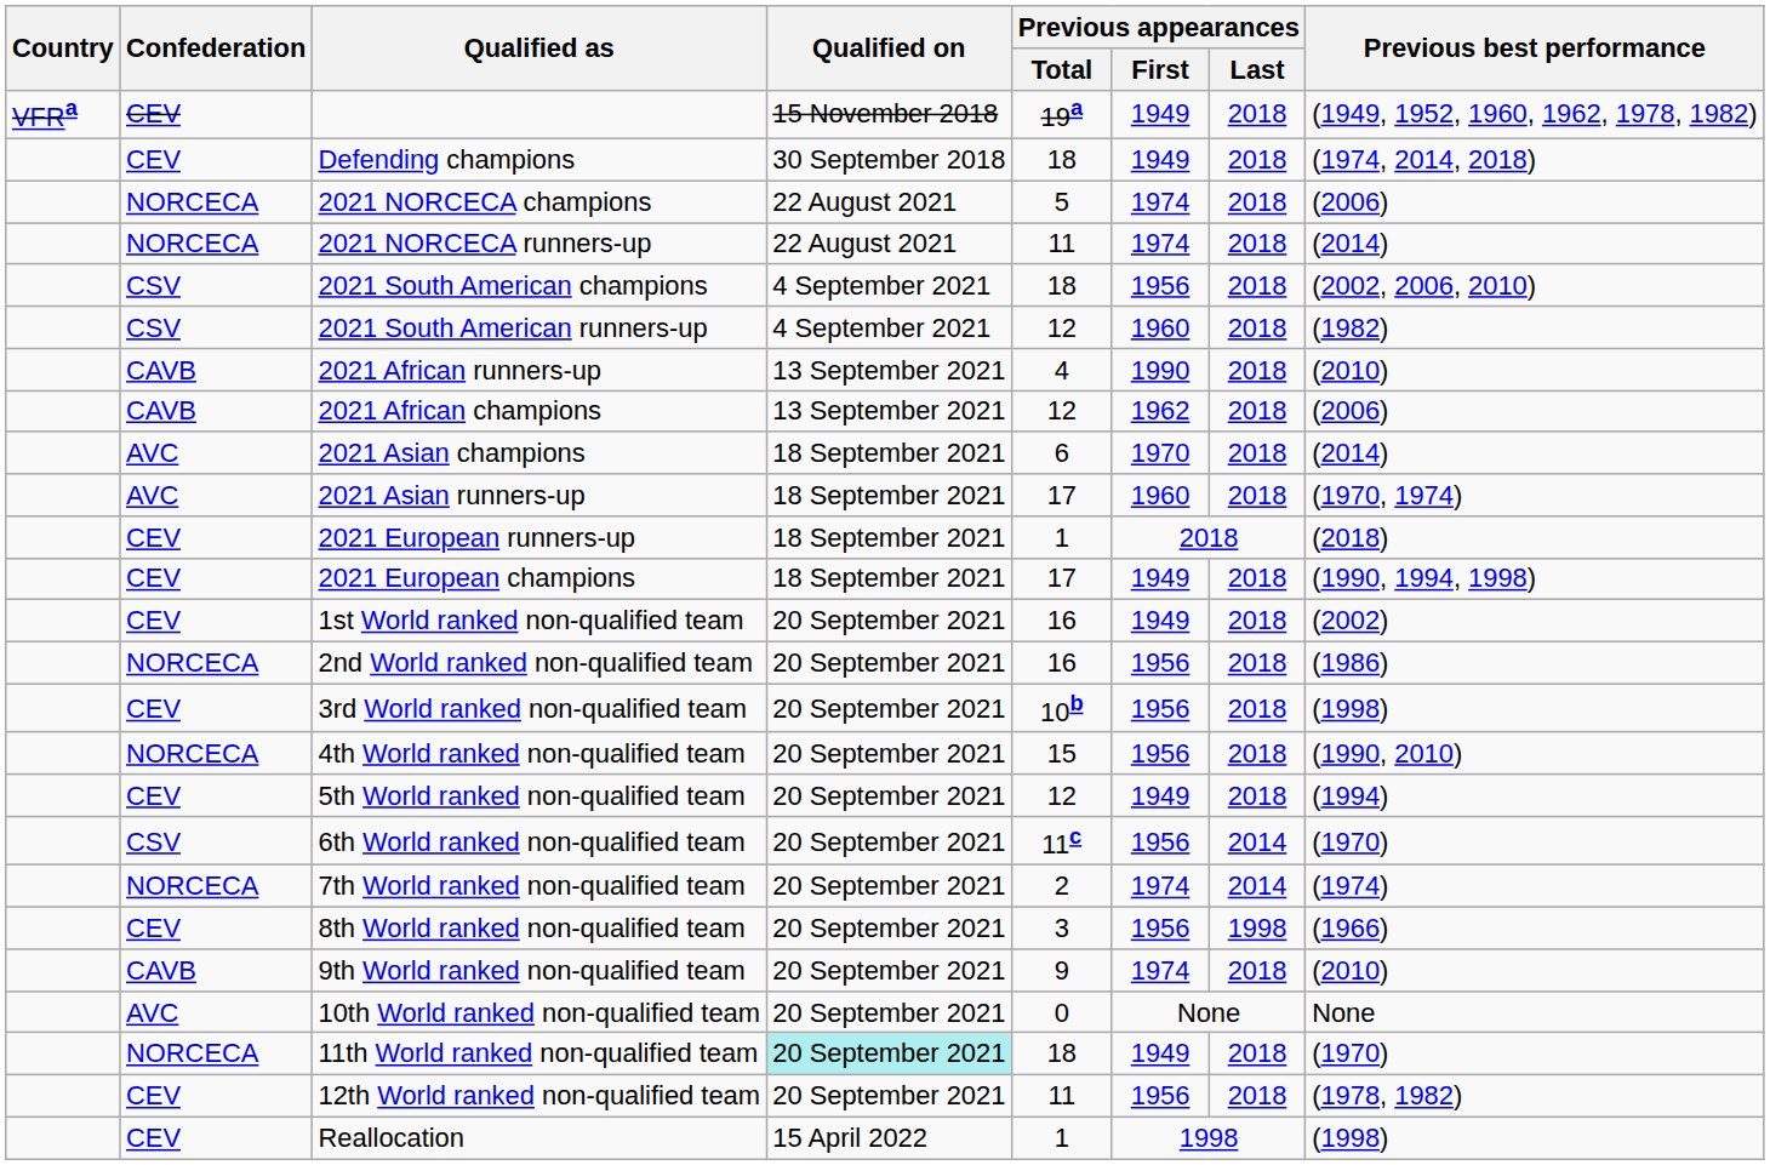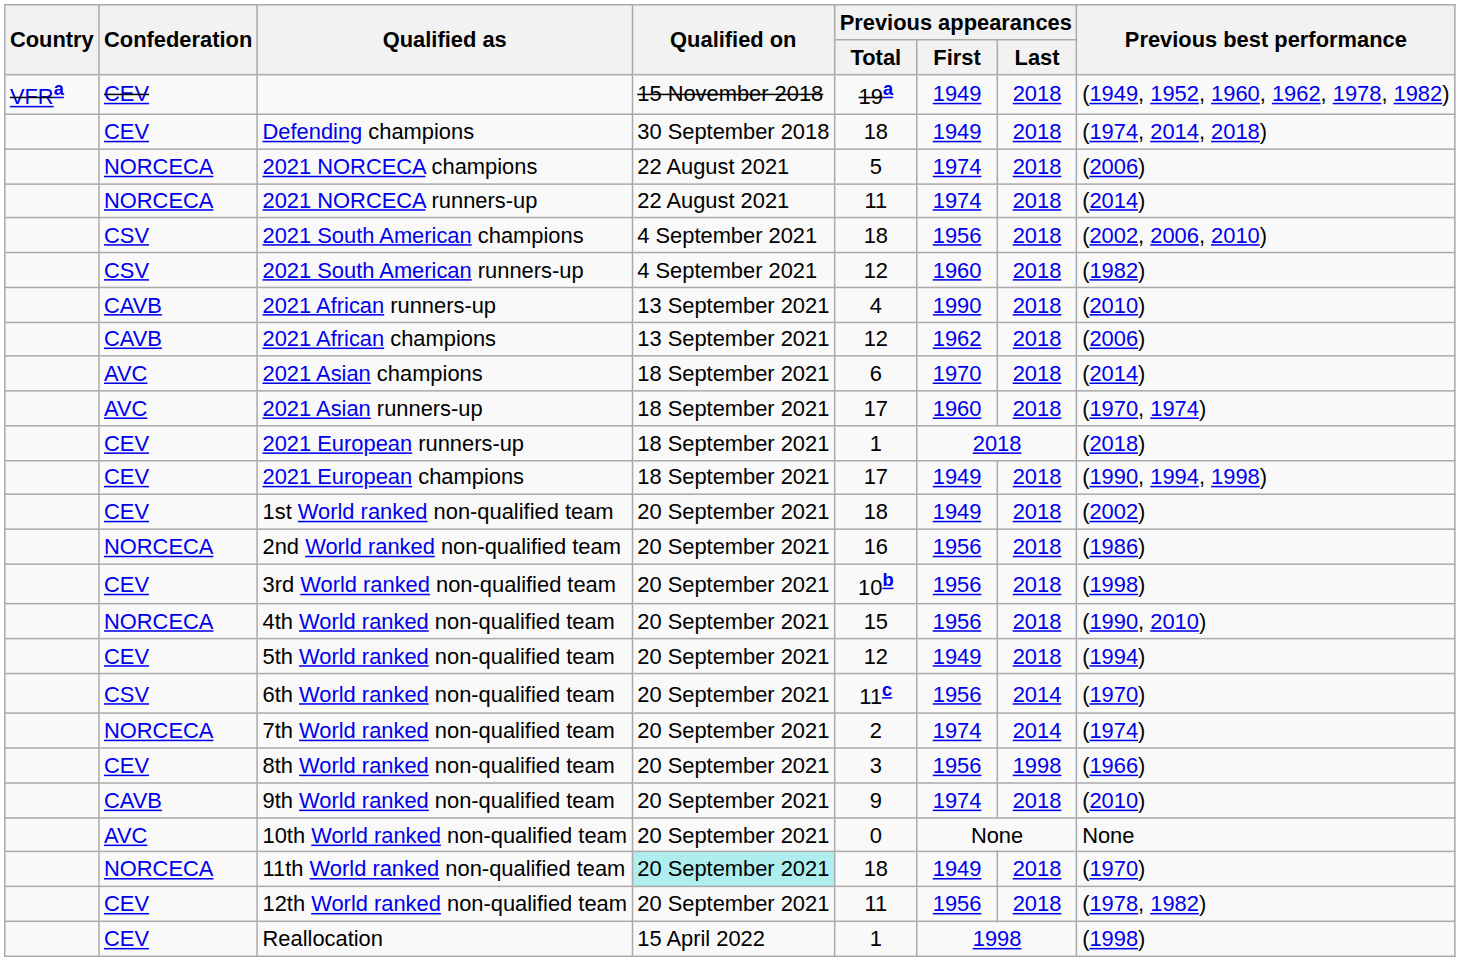 <table class="wikitable sortable" style="font-size:90%">
 <tr>
 <th rowspan=2>Country</th>
 <th rowspan=2>Confederation</th>
 <th rowspan=2>Qualified as</th>
 <th rowspan=2>Qualified on</th>
 <th colspan=3>Previous appearances</th>
 <th rowspan=2>Previous best performance</th>
 </tr>
 <tr>
 <th>Total</th>
 <th>First</th>
 <th>Last</th>
 </tr>
 <tr>
 <td> <s><a href='#'>VFR</a></s><sup><strong><a href='#'>a</a></strong></sup></td>
 <td><s><a href='#'>CEV</a></s></td>
 <td> </td>
 <td> <s>15 November 2018</s></td>
 <td style="text-align:center"><s>19</s><sup><strong><a href='#'>a</a></strong></sup></td>
 <td style="text-align:center"><a href='#'>1949</a></td>
 <td style="text-align:center"><a href='#'>2018</a></td>
 <td> (<a href='#'>1949</a>, <a href='#'>1952</a>, <a href='#'>1960</a>, <a href='#'>1962</a>, <a href='#'>1978</a>, <a href='#'>1982</a>)</td>
 </tr>
 <tr>
 <td></td>
 <td><a href='#'>CEV</a></td>
 <td> <a href='#'>Defending</a> champions</td>
 <td> 30 September 2018</td>
 <td style="text-align:center">18</td>
 <td style="text-align:center"><a href='#'>1949</a></td>
 <td style="text-align:center"><a href='#'>2018</a></td>
 <td> (<a href='#'>1974</a>, <a href='#'>2014</a>, <a href='#'>2018</a>)</td>
 </tr>
 <tr>
 <td></td>
 <td><a href='#'>NORCECA</a></td>
 <td> <a href='#'>2021 NORCECA</a> champions</td>
 <td> 22 August 2021</td>
 <td style="text-align:center">5</td>
 <td style="text-align:center"><a href='#'>1974</a></td>
 <td style="text-align:center"><a href='#'>2018</a></td>
 <td> (<a href='#'>2006</a>)</td>
 </tr>
 <tr>
 <td></td>
 <td><a href='#'>NORCECA</a></td>
 <td> <a href='#'>2021 NORCECA</a> runners-up</td>
 <td> 22 August 2021</td>
 <td style="text-align:center">11</td>
 <td style="text-align:center"><a href='#'>1974</a></td>
 <td style="text-align:center"><a href='#'>2018</a></td>
 <td> (<a href='#'>2014</a>)</td>
 </tr>
 <tr>
 <td></td>
 <td><a href='#'>CSV</a></td>
 <td> <a href='#'>2021 South American</a> champions</td>
 <td> 4 September 2021</td>
 <td style="text-align:center">18</td>
 <td style="text-align:center"><a href='#'>1956</a></td>
 <td style="text-align:center"><a href='#'>2018</a></td>
 <td> (<a href='#'>2002</a>, <a href='#'>2006</a>, <a href='#'>2010</a>)</td>
 </tr>
 <tr>
 <td></td>
 <td><a href='#'>CSV</a></td>
 <td> <a href='#'>2021 South American</a> runners-up</td>
 <td> 4 September 2021</td>
 <td style="text-align:center">12</td>
 <td style="text-align:center"><a href='#'>1960</a></td>
 <td style="text-align:center"><a href='#'>2018</a></td>
 <td> (<a href='#'>1982</a>)</td>
 </tr>
 <tr>
 <td></td>
 <td><a href='#'>CAVB</a></td>
 <td> <a href='#'>2021 African</a> runners-up</td>
 <td> 13 September 2021</td>
 <td style="text-align:center">4</td>
 <td style="text-align:center"><a href='#'>1990</a></td>
 <td style="text-align:center"><a href='#'>2018</a></td>
 <td> (<a href='#'>2010</a>)</td>
 </tr>
 <tr>
 <td></td>
 <td><a href='#'>CAVB</a></td>
 <td> <a href='#'>2021 African</a> champions</td>
 <td> 13 September 2021</td>
 <td style="text-align:center">12</td>
 <td style="text-align:center"><a href='#'>1962</a></td>
 <td style="text-align:center"><a href='#'>2018</a></td>
 <td> (<a href='#'>2006</a>)</td>
 </tr>
 <tr>
 <td></td>
 <td><a href='#'>AVC</a></td>
 <td> <a href='#'>2021 Asian</a> champions</td>
 <td> 18 September 2021</td>
 <td style="text-align:center">6</td>
 <td style="text-align:center"><a href='#'>1970</a></td>
 <td style="text-align:center"><a href='#'>2018</a></td>
 <td> (<a href='#'>2014</a>)</td>
 </tr>
 <tr>
 <td></td>
 <td><a href='#'>AVC</a></td>
 <td> <a href='#'>2021 Asian</a> runners-up</td>
 <td> 18 September 2021</td>
 <td style="text-align:center">17</td>
 <td style="text-align:center"><a href='#'>1960</a></td>
 <td style="text-align:center"><a href='#'>2018</a></td>
 <td> (<a href='#'>1970</a>, <a href='#'>1974</a>)</td>
 </tr>
 <tr>
 <td></td>
 <td><a href='#'>CEV</a></td>
 <td> <a href='#'>2021 European</a> runners-up</td>
 <td> 18 September 2021</td>
 <td style="text-align:center">1</td>
 <td colspan=2 style="text-align:center"><a href='#'>2018</a></td>
 <td> (<a href='#'>2018</a>)</td>
 </tr>
 <tr>
 <td></td>
 <td><a href='#'>CEV</a></td>
 <td> <a href='#'>2021 European</a> champions</td>
 <td> 18 September 2021</td>
 <td style="text-align:center">17</td>
 <td style="text-align:center"><a href='#'>1949</a></td>
 <td style="text-align:center"><a href='#'>2018</a></td>
 <td> (<a href='#'>1990</a>, <a href='#'>1994</a>, <a href='#'>1998</a>)</td>
 </tr>
 <tr>
 <td></td>
 <td><a href='#'>CEV</a></td>
 <td> 1st <a href='#'>World ranked</a> non-qualified team</td>
 <td> 20 September 2021</td>
-<td style="text-align:center">16</td>
+<td style="text-align:center">18</td>
 <td style="text-align:center"><a href='#'>1949</a></td>
 <td style="text-align:center"><a href='#'>2018</a></td>
 <td> (<a href='#'>2002</a>)</td>
 </tr>
 <tr>
 <td></td>
 <td><a href='#'>NORCECA</a></td>
 <td> 2nd <a href='#'>World ranked</a> non-qualified team</td>
 <td> 20 September 2021</td>
 <td style="text-align:center">16</td>
 <td style="text-align:center"><a href='#'>1956</a></td>
 <td style="text-align:center"><a href='#'>2018</a></td>
 <td> (<a href='#'>1986</a>)</td>
 </tr>
 <tr>
 <td></td>
 <td><a href='#'>CEV</a></td>
 <td> 3rd <a href='#'>World ranked</a> non-qualified team</td>
 <td> 20 September 2021</td>
 <td style="text-align:center">10<sup><strong><a href='#'>b</a></strong></sup></td>
 <td style="text-align:center"><a href='#'>1956</a></td>
 <td style="text-align:center"><a href='#'>2018</a></td>
 <td> (<a href='#'>1998</a>)</td>
 </tr>
 <tr>
 <td></td>
 <td><a href='#'>NORCECA</a></td>
 <td> 4th <a href='#'>World ranked</a> non-qualified team</td>
 <td> 20 September 2021</td>
 <td style="text-align:center">15</td>
 <td style="text-align:center"><a href='#'>1956</a></td>
 <td style="text-align:center"><a href='#'>2018</a></td>
 <td> (<a href='#'>1990</a>, <a href='#'>2010</a>)</td>
 </tr>
 <tr>
 <td></td>
 <td><a href='#'>CEV</a></td>
 <td> 5th <a href='#'>World ranked</a> non-qualified team</td>
 <td> 20 September 2021</td>
 <td style="text-align:center">12</td>
 <td style="text-align:center"><a href='#'>1949</a></td>
 <td style="text-align:center"><a href='#'>2018</a></td>
 <td> (<a href='#'>1994</a>)</td>
 </tr>
 <tr>
 <td></td>
 <td><a href='#'>CSV</a></td>
 <td> 6th <a href='#'>World ranked</a> non-qualified team</td>
 <td> 20 September 2021</td>
 <td style="text-align:center">11<sup><strong><a href='#'>c</a></strong></sup></td>
 <td style="text-align:center"><a href='#'>1956</a></td>
 <td style="text-align:center"><a href='#'>2014</a></td>
 <td> (<a href='#'>1970</a>)</td>
 </tr>
 <tr>
 <td></td>
 <td><a href='#'>NORCECA</a></td>
 <td> 7th <a href='#'>World ranked</a> non-qualified team</td>
 <td> 20 September 2021</td>
 <td style="text-align:center">2</td>
 <td style="text-align:center"><a href='#'>1974</a></td>
 <td style="text-align:center"><a href='#'>2014</a></td>
 <td> (<a href='#'>1974</a>)</td>
 </tr>
 <tr>
 <td></td>
 <td><a href='#'>CEV</a></td>
 <td> 8th <a href='#'>World ranked</a> non-qualified team</td>
 <td> 20 September 2021</td>
 <td style="text-align:center">3</td>
 <td style="text-align:center"><a href='#'>1956</a></td>
 <td style="text-align:center"><a href='#'>1998</a></td>
 <td> (<a href='#'>1966</a>)</td>
 </tr>
 <tr>
 <td></td>
 <td><a href='#'>CAVB</a></td>
 <td> 9th <a href='#'>World ranked</a> non-qualified team</td>
 <td> 20 September 2021</td>
 <td style="text-align:center">9</td>
 <td style="text-align:center"><a href='#'>1974</a></td>
 <td style="text-align:center"><a href='#'>2018</a></td>
 <td> (<a href='#'>2010</a>)</td>
 </tr>
 <tr>
 <td></td>
 <td><a href='#'>AVC</a></td>
 <td> 10th <a href='#'>World ranked</a> non-qualified team</td>
 <td> 20 September 2021</td>
 <td style="text-align:center">0</td>
 <td colspan=2 style="text-align:center">None</td>
 <td>None</td>
 </tr>
 <tr>
 <td></td>
 <td><a href='#'>NORCECA</a></td>
 <td> 11th <a href='#'>World ranked</a> non-qualified team</td>
 <td style="background: paleturquoise;"> 20 September 2021</td>
 <td style="text-align:center">18</td>
 <td style="text-align:center"><a href='#'>1949</a></td>
 <td style="text-align:center"><a href='#'>2018</a></td>
 <td> (<a href='#'>1970</a>)</td>
 </tr>
 <tr>
 <td></td>
 <td><a href='#'>CEV</a></td>
 <td> 12th <a href='#'>World ranked</a> non-qualified team</td>
 <td> 20 September 2021</td>
 <td style="text-align:center">11</td>
 <td style="text-align:center"><a href='#'>1956</a></td>
 <td style="text-align:center"><a href='#'>2018</a></td>
 <td> (<a href='#'>1978</a>, <a href='#'>1982</a>)</td>
 </tr>
 <tr>
 <td></td>
 <td><a href='#'>CEV</a></td>
 <td> Reallocation</td>
 <td> 15 April 2022</td>
 <td style="text-align:center">1</td>
 <td colspan=2 style="text-align:center"><a href='#'>1998</a></td>
 <td> (<a href='#'>1998</a>)</td>
 </tr>
 </table>
